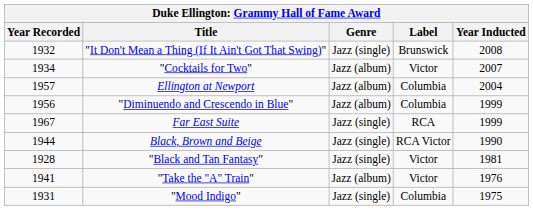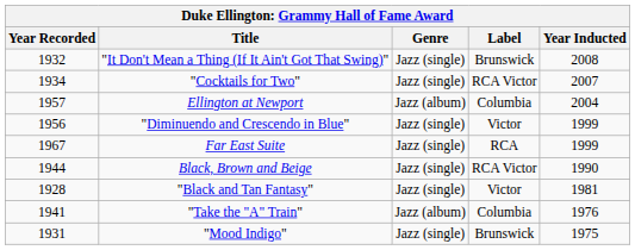 <table class=wikitable>
 <tr>
 <th colspan="5" style="text-align:center;"><strong>Duke Ellington: <a href='#'>Grammy Hall of Fame Award</a></strong></th>
 </tr>
 <tr>
 <th>Year Recorded</th>
 <th>Title</th>
 <th>Genre</th>
 <th>Label</th>
 <th>Year Inducted</th>
 </tr>
 <tr align=center>
 <td>1932</td>
 <td>"<a href='#'>It Don't Mean a Thing (If It Ain't Got That Swing)</a>"</td>
 <td>Jazz (single)</td>
 <td>Brunswick</td>
 <td>2008</td>
 </tr>
 <tr align=center>
 <td>1934</td>
 <td>"<a href='#'>Cocktails for Two</a>"</td>
-<td>Jazz (album)</td>
-<td>Victor</td>
+<td>Jazz (single)</td>
+<td>RCA Victor</td>
 <td>2007</td>
 </tr>
 <tr align=center>
 <td>1957</td>
 <td><em><a href='#'>Ellington at Newport</a></em></td>
 <td>Jazz (album)</td>
 <td>Columbia</td>
 <td>2004</td>
 </tr>
 <tr align=center>
 <td>1956</td>
 <td>"<a href='#'>Diminuendo and Crescendo in Blue</a>"</td>
-<td>Jazz (album)</td>
-<td>Columbia</td>
+<td>Jazz (single)</td>
+<td>Victor</td>
 <td>1999</td>
 </tr>
 <tr align=center>
 <td>1967</td>
 <td><em><a href='#'>Far East Suite</a></em></td>
 <td>Jazz (single)</td>
 <td>RCA</td>
 <td>1999</td>
 </tr>
 <tr align=center>
 <td>1944</td>
 <td><em><a href='#'>Black, Brown and Beige</a></em></td>
 <td>Jazz (single)</td>
 <td>RCA Victor</td>
 <td>1990</td>
 </tr>
 <tr align=center>
 <td>1928</td>
 <td>"<a href='#'>Black and Tan Fantasy</a>"</td>
 <td>Jazz (single)</td>
 <td>Victor</td>
 <td>1981</td>
 </tr>
 <tr align=center>
 <td>1941</td>
 <td>"<a href='#'>Take the "A" Train</a>"</td>
 <td>Jazz (album)</td>
-<td>Victor</td>
+<td>Columbia</td>
 <td>1976</td>
 </tr>
 <tr align=center>
 <td>1931</td>
 <td>"<a href='#'>Mood Indigo</a>"</td>
 <td>Jazz (single)</td>
-<td>Columbia</td>
+<td>Brunswick</td>
 <td>1975</td>
 </tr>
 </table>
